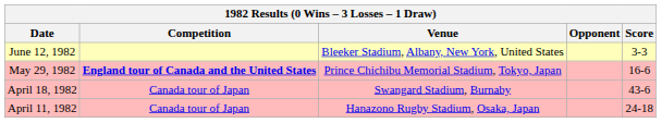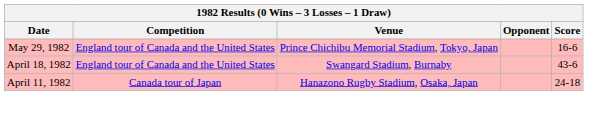 <table class="wikitable sortable">
 <tr>
 <th colspan="5"><strong>1982 Results (0 Wins – 3 Losses – 1 Draw)</strong></th>
 </tr>
 <tr>
 <th>Date</th>
 <th>Competition</th>
 <th>Venue</th>
 <th>Opponent</th>
 <th>Score</th>
 </tr>
-<tr style="background:#ffb;">
-<td align=center>June 12, 1982</td>
-<td align=center></td>
-<td align=center><a href='#'>Bleeker Stadium</a>, <a href='#'>Albany, New York</a>, United States</td>
-<td></td>
-<td align=center>3-3</td>
-</tr>
 <tr style="background:#fbb;">
 <td align=center>May 29, 1982</td>
-<td align=center><strong><a href='#'>England tour of Canada and the United States</a></strong></td>
+<td align=center><a href='#'>England tour of Canada and the United States</a></td>
 <td align=center><a href='#'>Prince Chichibu Memorial Stadium</a>, <a href='#'>Tokyo, Japan</a></td>
 <td></td>
 <td align=center>16-6</td>
 </tr>
 <tr style="background:#fbb;">
 <td align=center>April 18, 1982</td>
-<td align=center><a href='#'>Canada tour of Japan</a></td>
+<td align=center><a href='#'>England tour of Canada and the United States</a></td>
 <td align=center><a href='#'>Swangard Stadium</a>, <a href='#'>Burnaby</a></td>
 <td></td>
 <td align=center>43-6</td>
 </tr>
 <tr style="background:#fbb;">
 <td align=center>April 11, 1982</td>
 <td align=center><a href='#'>Canada tour of Japan</a></td>
 <td align=center><a href='#'>Hanazono Rugby Stadium</a>, <a href='#'>Osaka, Japan</a></td>
 <td></td>
 <td align=center>24-18</td>
 </tr>
 </table>
